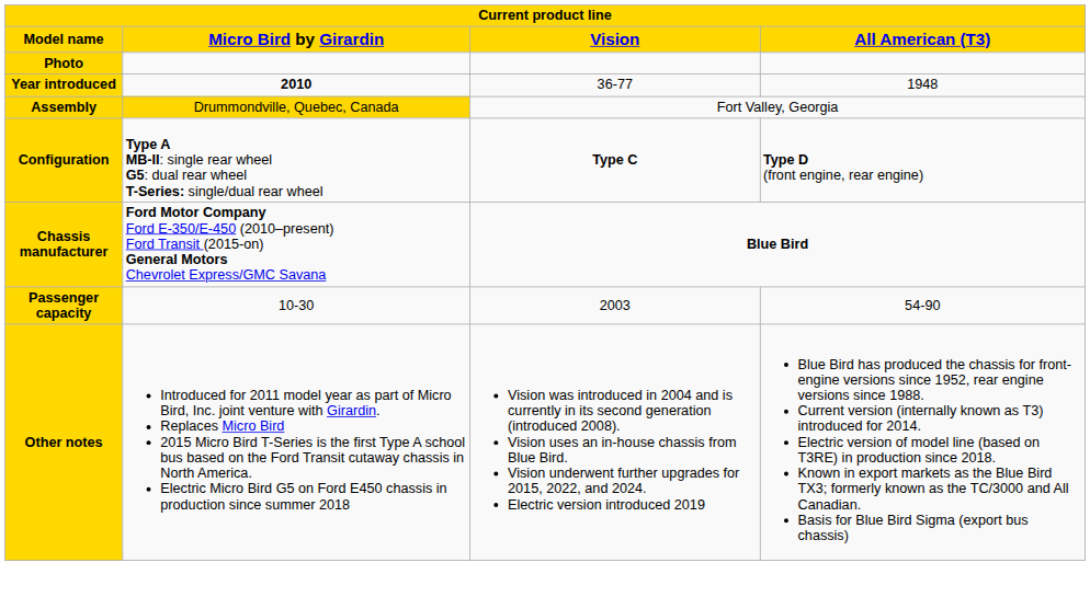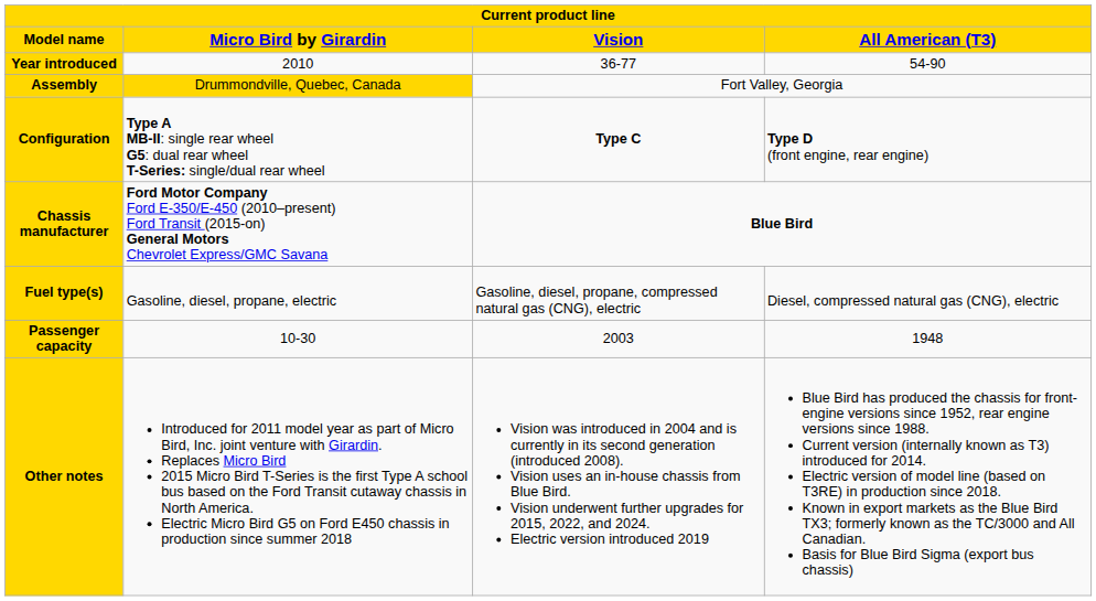 <table class="wikitable collapsible">
 <tr>
 <th colspan=4 style="background:#FFD800">Current product line</th>
 </tr>
 <tr>
 <th style="background:#FFD800">Model name</th>
 <th style="background:#FFD800"><big><a href='#'>Micro Bird</a> by <a href='#'>Girardin</a></big></th>
 <th style="background:#FFD800"><big><a href='#'>Vision</a></big></th>
 <th style="background:#FFD800"><big><a href='#'>All American (T3)</a></big></th>
 </tr>
 <tr>
-<th style="background:#FFD800">Photo</th>
-<td style="text-align:center"></td>
-<td style="text-align:center"></td>
-<td style="text-align:center"></td>
-</tr>
-<tr>
 <th style="background:#FFD800">Year introduced</th>
-<td style="text-align:center"><strong>2010</strong></td>
+<td style="text-align:center">2010</td>
 <td style="text-align:center">36-77</td>
-<td style="text-align:center">1948</td>
+<td style="text-align:center">54-90</td>
 </tr>
 <tr>
 <th style="background:#FFD800">Assembly</th>
 <td style="background: gold; text-align:center">Drummondville, Quebec, Canada</td>
 <td colspan=2 style="text-align:center">Fort Valley, Georgia</td>
 </tr>
 <tr>
 <th style="background:#FFD800">Configuration</th>
 <td><br><strong>Type A</strong><br><strong>MB-II</strong>: single rear wheel<br><strong>G5</strong>: dual rear wheel<br><strong>T-Series: </strong>single/dual rear wheel</td>
 <td style="text-align:center"><strong>Type C</strong></td>
 <td><br><strong>Type D</strong><br>(front engine, rear engine)</td>
 </tr>
 <tr>
 <th style="background:#FFD800">Chassis manufacturer</th>
 <td><strong>Ford Motor Company</strong><br><a href='#'>Ford E-350/E-450</a> (2010–present)<br><a href='#'>Ford Transit </a>(2015-on)<br><strong>General Motors</strong><br><a href='#'>Chevrolet Express/GMC Savana</a></td>
 <td colspan=2 style="text-align:center"><strong>Blue Bird</strong></td>
 </tr>
 <tr>
+<th style="background:#FFD800">Fuel type(s)</th>
+<td><br>Gasoline, diesel, propane, electric</td>
+<td><br>Gasoline, diesel, propane, compressed natural gas (CNG), electric</td>
+<td><br>Diesel, compressed natural gas (CNG), electric</td>
+</tr>
+<tr>
 <th style="background:#FFD800">Passenger capacity</th>
 <td style="text-align:center">10-30</td>
 <td style="text-align:center">2003</td>
-<td style="text-align:center">54-90</td>
+<td style="text-align:center">1948</td>
 </tr>
 <tr>
 <th style="background:#FFD800">Other notes</th>
 <td><br><ul><li>Introduced for 2011 model year as part of Micro Bird, Inc. joint venture with <a href='#'>Girardin</a>.</li><li>Replaces <a href='#'>Micro Bird</a></li><li>2015 Micro Bird T-Series is the first Type A school bus based on the Ford Transit cutaway chassis in North America.</li><li>Electric Micro Bird G5 on Ford E450 chassis in production since summer 2018</li></ul></td>
 <td><br><ul><li>Vision was introduced in 2004 and is currently in its second generation (introduced 2008).</li><li>Vision uses an in-house chassis from Blue Bird.</li><li>Vision underwent further upgrades for 2015, 2022, and 2024.</li><li>Electric version introduced 2019</li></ul></td>
 <td><br><ul><li>Blue Bird has produced the chassis for front-engine versions since 1952, rear engine versions since 1988.</li><li>Current version (internally known as T3) introduced for 2014.</li><li>Electric version of model line (based on T3RE) in production since 2018.</li><li>Known in export markets as the Blue Bird TX3; formerly known as the TC/3000 and All Canadian.</li><li>Basis for Blue Bird Sigma (export bus chassis)</li></ul></td>
 </tr>
 </table>
